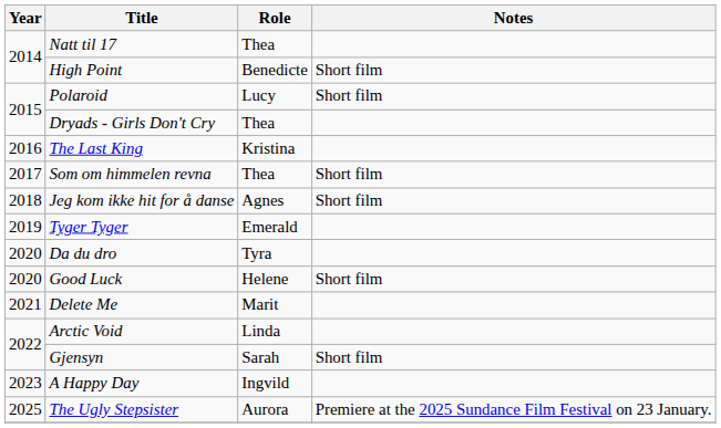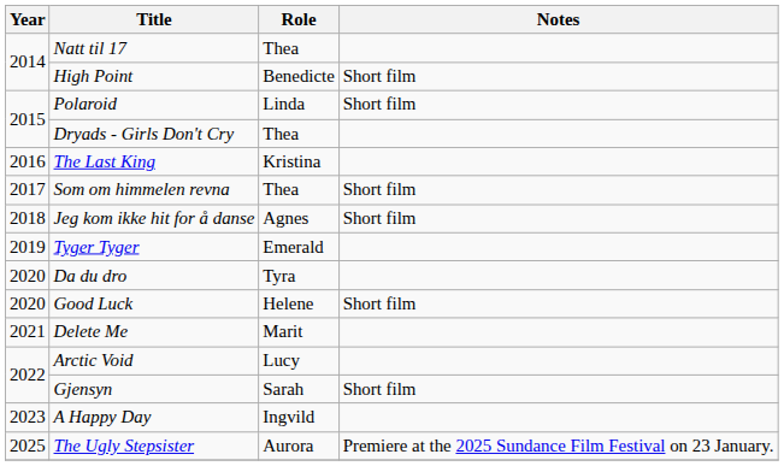 <table class="wikitable sortable">
 <tr>
 <th>Year</th>
 <th>Title</th>
 <th>Role</th>
 <th class="unsortable">Notes</th>
 </tr>
 <tr>
 <td rowspan=2>2014</td>
 <td><em>Natt til 17</em></td>
 <td>Thea</td>
 <td></td>
 </tr>
 <tr>
 <td><em>High Point</em></td>
 <td>Benedicte</td>
 <td>Short film</td>
 </tr>
 <tr>
 <td rowspan=2>2015</td>
 <td><em>Polaroid</em></td>
-<td>Lucy</td>
+<td>Linda</td>
 <td>Short film</td>
 </tr>
 <tr>
 <td><em>Dryads - Girls Don't Cry</em></td>
 <td>Thea</td>
 <td></td>
 </tr>
 <tr>
 <td>2016</td>
 <td><em><a href='#'>The Last King</a></em></td>
 <td>Kristina</td>
 <td></td>
 </tr>
 <tr>
 <td>2017</td>
 <td><em>Som om himmelen revna</em></td>
 <td>Thea</td>
 <td>Short film</td>
 </tr>
 <tr>
 <td>2018</td>
 <td><em>Jeg kom ikke hit for å danse</em></td>
 <td>Agnes</td>
 <td>Short film</td>
 </tr>
 <tr>
 <td>2019</td>
 <td><em><a href='#'>Tyger Tyger</a></em></td>
 <td>Emerald</td>
 <td></td>
 </tr>
 <tr>
 <td>2020</td>
 <td><em>Da du dro</em></td>
 <td>Tyra</td>
 <td></td>
 </tr>
 <tr>
 <td>2020</td>
 <td><em>Good Luck</em></td>
 <td>Helene</td>
 <td>Short film</td>
 </tr>
 <tr>
 <td>2021</td>
 <td><em>Delete Me</em></td>
 <td>Marit</td>
 <td></td>
 </tr>
 <tr>
 <td rowspan=2>2022</td>
 <td><em>Arctic Void</em></td>
-<td>Linda</td>
+<td>Lucy</td>
 <td></td>
 </tr>
 <tr>
 <td><em>Gjensyn</em></td>
 <td>Sarah</td>
 <td>Short film</td>
 </tr>
 <tr>
 <td>2023</td>
 <td><em>A Happy Day</em></td>
 <td>Ingvild</td>
 <td></td>
 </tr>
 <tr>
 <td>2025</td>
 <td><em><a href='#'>The Ugly Stepsister</a></em></td>
 <td>Aurora</td>
 <td>Premiere at the <a href='#'>2025 Sundance Film Festival</a> on 23 January.</td>
 </tr>
 <tr>
 </tr>
 </table>
